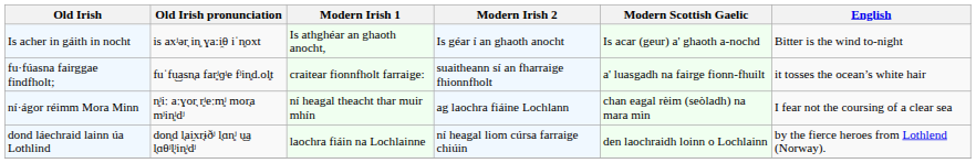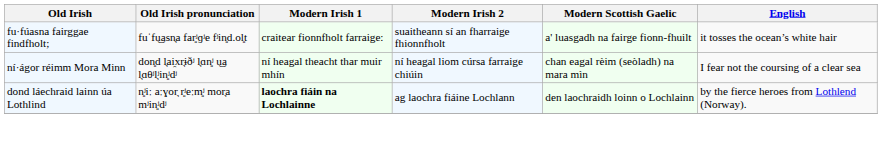 <table class="wikitable">
 <tr>
 <th>Old Irish</th>
 <th>Old Irish pronunciation</th>
 <th>Modern Irish 1</th>
 <th>Modern Irish 2</th>
 <th>Modern Scottish Gaelic</th>
 <th><a href='#'>English</a></th>
-</tr>
-<tr ---->
-<td style="background: aliceblue;">Is acher in gáith in nocht</td>
-<td>is axʲər͉ in͈ ɣa:i̯θ iˈn͈oxt</td>
-<td style="background: honeydew;">Is athghéar an ghaoth anocht,</td>
-<td style="background: aliceblue;">Is géar í an ghaoth anocht</td>
-<td style="background: honeydew;">Is acar (geur) a' ghaoth a-nochd</td>
-<td>Bitter is the wind to-night</td>
 </tr>
 <tr ---->
 <td style="background: aliceblue;">fu·fúasna fairggae findfholt;</td>
 <td>fuˈfu͜asn͉a far͈ʲɡʲe fʲin͈d.ol͈t</td>
 <td style="background: honeydew;">craitear fionnfholt farraige:</td>
 <td style="background: aliceblue;">suaitheann sí an fharraige fhionnfholt</td>
 <td style="background: honeydew;">a' luasgadh na fairge fionn-fhuilt</td>
 <td>it tosses the ocean’s white hair</td>
 </tr>
 <tr ---->
 <td style="background: aliceblue;">ní·ágor réimm Mora Minn</td>
-<td>n͈ʲiː aːɣor͉ r͈ʲeːm͈ʲ mor͉a mʲin͈ʲdʲ</td>
+<td>don͈d l͉ai̯xr͉ɨðʲ l͉ɑn͈ʲ u͜a l͉ɑθʲl͉ʲin͈ʲdʲ</td>
 <td style="background: honeydew;">ní heagal theacht thar muir mhín</td>
-<td style="background: aliceblue;">ag laochra fiáine Lochlann</td>
+<td style="background: aliceblue;">ní heagal liom cúrsa farraige chiúin</td>
 <td style="background: honeydew;">chan eagal rèim (seòladh) na mara mìn</td>
 <td>I fear not the coursing of a clear sea</td>
 </tr>
 <tr ---->
 <td style="background: aliceblue;">dond láechraid lainn úa Lothlind</td>
-<td>don͈d l͉ai̯xr͉ɨðʲ l͉ɑn͈ʲ u͜a l͉ɑθʲl͉ʲin͈ʲdʲ</td>
-<td style="background: honeydew;">laochra fiáin na Lochlainne</td>
-<td style="background: aliceblue;">ní heagal liom cúrsa farraige chiúin</td>
+<td>n͈ʲiː aːɣor͉ r͈ʲeːm͈ʲ mor͉a mʲin͈ʲdʲ</td>
+<td style="background: honeydew;"><strong>laochra fiáin na Lochlainne</strong></td>
+<td style="background: aliceblue;">ag laochra fiáine Lochlann</td>
 <td style="background: honeydew;">den laochraidh loinn o Lochlainn</td>
 <td>by the fierce heroes from <a href='#'>Lothlend</a> (Norway).</td>
 </tr>
 <tr ---->
 </tr>
 </table>
